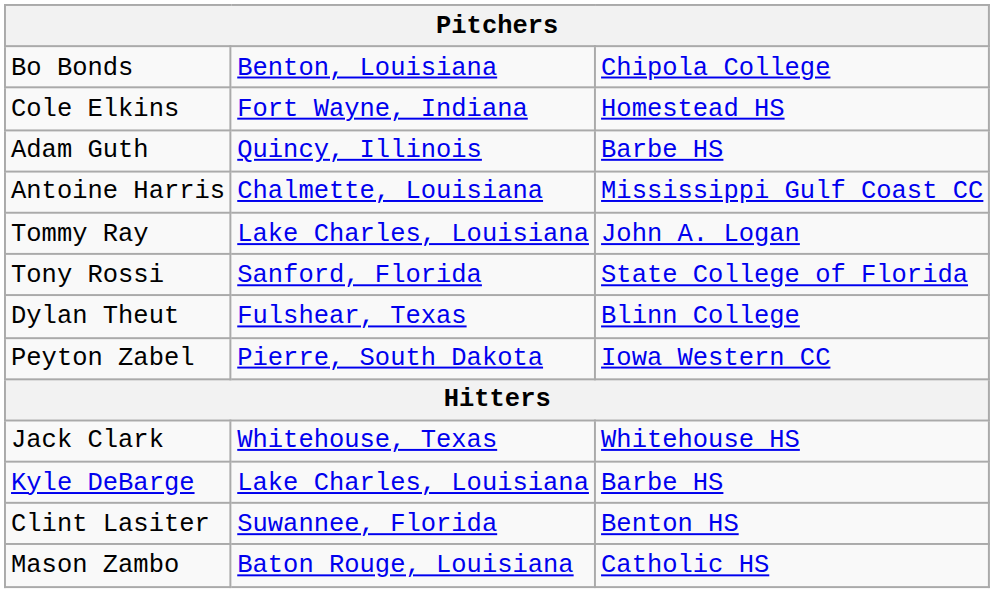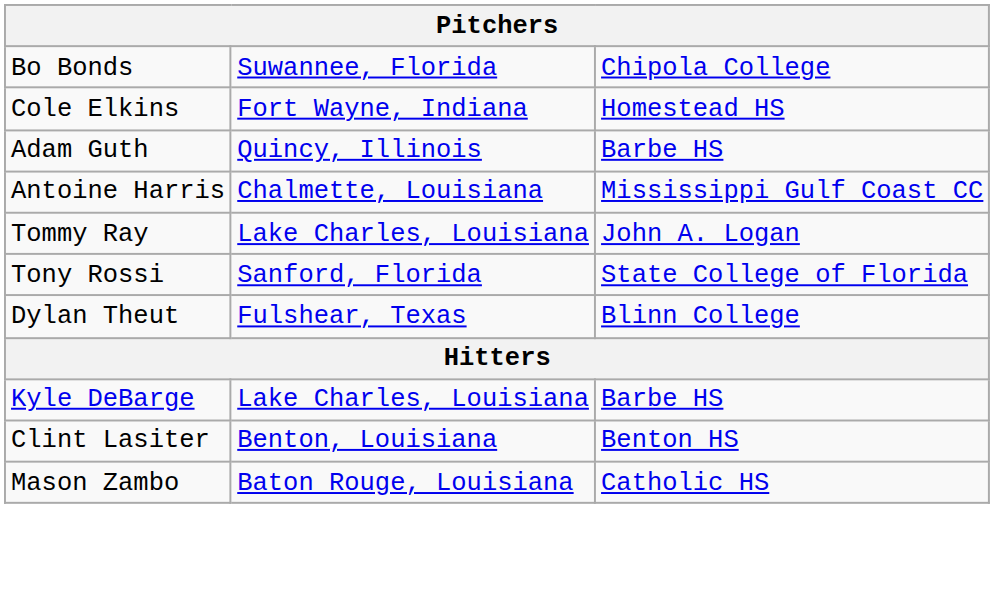 <table class="wikitable">
 <tr>
 <th colspan=3>Pitchers</th>
 </tr>
 <tr>
 <td>Bo Bonds</td>
-<td><a href='#'>Benton, Louisiana</a></td>
+<td><a href='#'>Suwannee, Florida</a></td>
 <td><a href='#'>Chipola College</a></td>
 </tr>
 <tr>
 <td>Cole Elkins</td>
 <td><a href='#'>Fort Wayne, Indiana</a></td>
 <td><a href='#'>Homestead HS</a></td>
 </tr>
 <tr>
 <td>Adam Guth</td>
 <td><a href='#'>Quincy, Illinois</a></td>
 <td><a href='#'>Barbe HS</a></td>
 </tr>
 <tr>
 <td>Antoine Harris</td>
 <td><a href='#'>Chalmette, Louisiana</a></td>
 <td><a href='#'>Mississippi Gulf Coast CC</a></td>
 </tr>
 <tr>
 <td>Tommy Ray</td>
 <td><a href='#'>Lake Charles, Louisiana</a></td>
 <td><a href='#'>John A. Logan</a></td>
 </tr>
 <tr>
 <td>Tony Rossi</td>
 <td><a href='#'>Sanford, Florida</a></td>
 <td><a href='#'>State College of Florida</a></td>
 </tr>
 <tr>
 <td>Dylan Theut</td>
 <td><a href='#'>Fulshear, Texas</a></td>
 <td><a href='#'>Blinn College</a></td>
 </tr>
 <tr>
-<td>Peyton Zabel</td>
-<td><a href='#'>Pierre, South Dakota</a></td>
-<td><a href='#'>Iowa Western CC</a></td>
-</tr>
-<tr>
 <th colspan=3>Hitters</th>
-</tr>
-<tr>
-<td>Jack Clark</td>
-<td><a href='#'>Whitehouse, Texas</a></td>
-<td><a href='#'>Whitehouse HS</a></td>
 </tr>
 <tr>
 <td><a href='#'>Kyle DeBarge</a></td>
 <td><a href='#'>Lake Charles, Louisiana</a></td>
 <td><a href='#'>Barbe HS</a></td>
 </tr>
 <tr>
 <td>Clint Lasiter</td>
-<td><a href='#'>Suwannee, Florida</a></td>
+<td><a href='#'>Benton, Louisiana</a></td>
 <td><a href='#'>Benton HS</a></td>
 </tr>
 <tr>
 <td>Mason Zambo</td>
 <td><a href='#'>Baton Rouge, Louisiana</a></td>
 <td><a href='#'>Catholic HS</a></td>
 </tr>
 </table>
